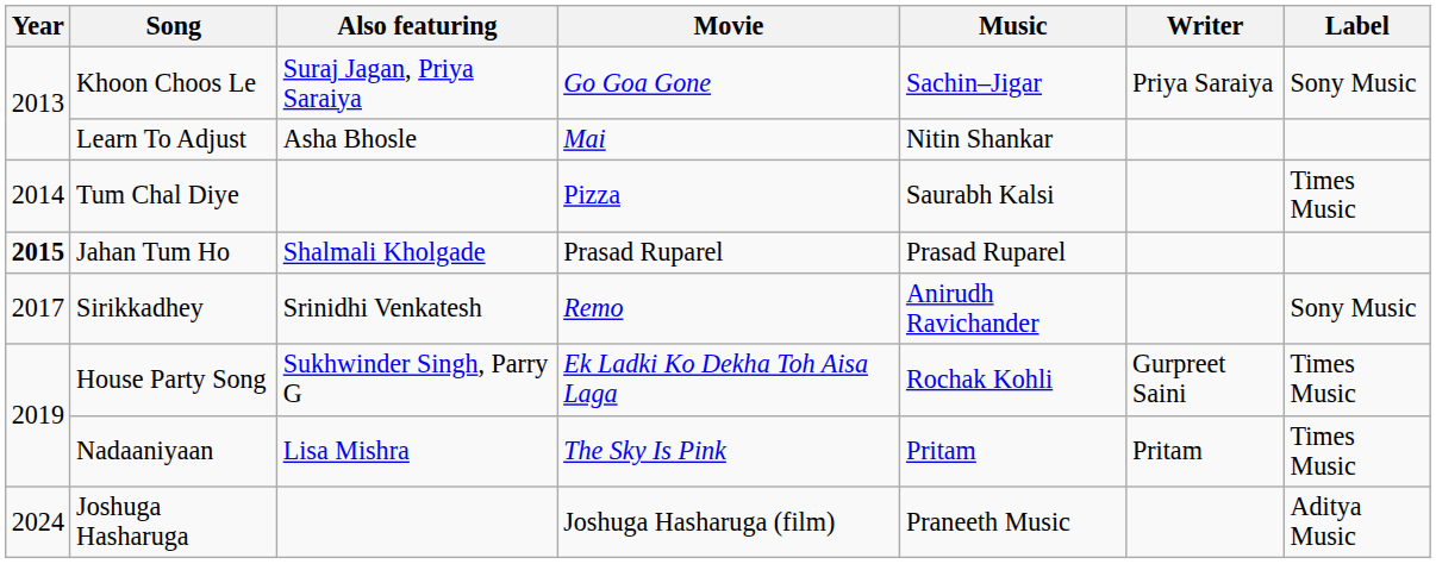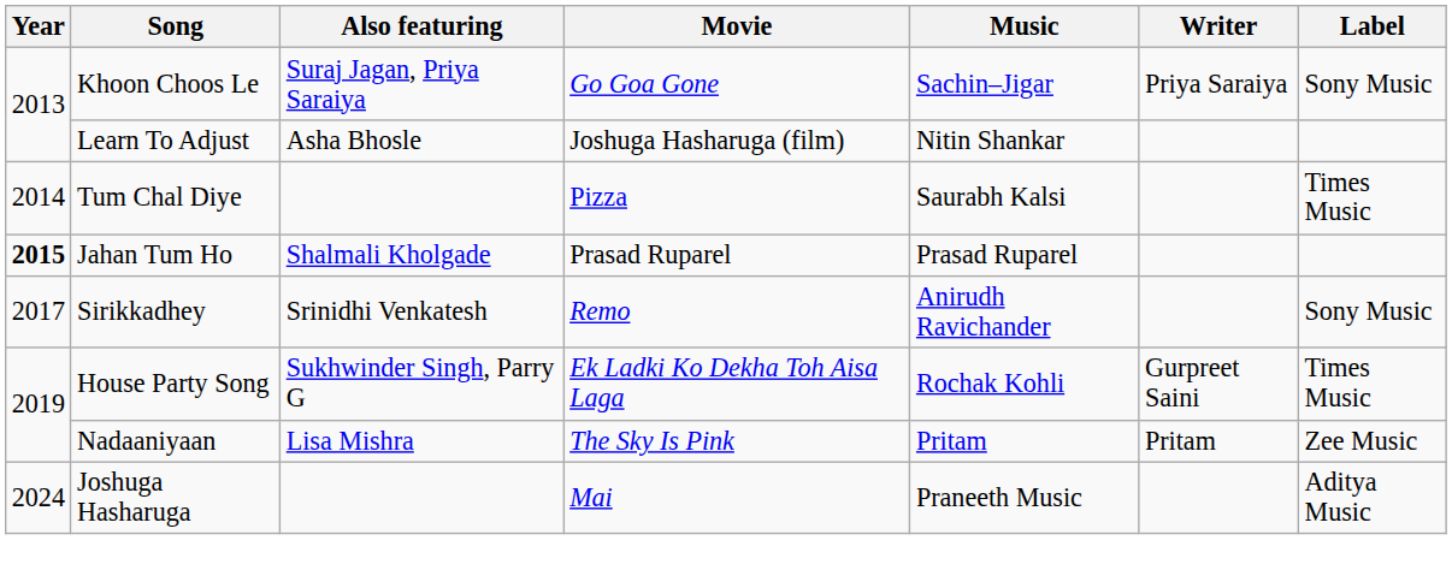 <table class="wikitable">
 <tr>
 <th>Year</th>
 <th>Song</th>
 <th>Also featuring</th>
 <th>Movie</th>
 <th>Music</th>
 <th>Writer</th>
 <th>Label</th>
 </tr>
 <tr>
 <td rowspan="2">2013</td>
 <td>Khoon Choos Le</td>
 <td><a href='#'>Suraj Jagan</a>, <a href='#'>Priya Saraiya</a></td>
 <td><em><a href='#'>Go Goa Gone</a></em></td>
 <td><a href='#'>Sachin–Jigar</a></td>
 <td>Priya Saraiya</td>
 <td>Sony Music</td>
 </tr>
 <tr>
 <td>Learn To Adjust</td>
 <td>Asha Bhosle</td>
-<td><a href='#'><em>Mai</em></a></td>
+<td>Joshuga Hasharuga (film)</td>
 <td>Nitin Shankar</td>
 <td></td>
 <td></td>
 </tr>
 <tr>
 <td>2014</td>
 <td>Tum Chal Diye</td>
 <td></td>
 <td><a href='#'>Pizza</a></td>
 <td>Saurabh Kalsi</td>
 <td></td>
 <td>Times Music</td>
 </tr>
 <tr>
 <td><strong>2015</strong></td>
 <td>Jahan Tum Ho</td>
 <td><a href='#'>Shalmali Kholgade</a></td>
 <td>Prasad Ruparel</td>
 <td>Prasad Ruparel</td>
 <td></td>
 <td></td>
 </tr>
 <tr>
 <td>2017</td>
 <td>Sirikkadhey</td>
 <td>Srinidhi Venkatesh</td>
 <td><em><a href='#'>Remo</a></em></td>
 <td><a href='#'>Anirudh Ravichander</a></td>
 <td></td>
 <td>Sony Music</td>
 </tr>
 <tr>
 <td rowspan="2">2019</td>
 <td>House Party Song</td>
 <td><a href='#'>Sukhwinder Singh</a>, Parry G</td>
 <td><em><a href='#'>Ek Ladki Ko Dekha Toh Aisa Laga</a></em></td>
 <td><a href='#'>Rochak Kohli</a></td>
 <td>Gurpreet Saini</td>
 <td>Times Music</td>
 </tr>
 <tr>
 <td>Nadaaniyaan</td>
 <td><a href='#'>Lisa Mishra</a></td>
 <td><em><a href='#'>The Sky Is Pink</a></em></td>
 <td><a href='#'>Pritam</a></td>
 <td>Pritam</td>
-<td>Times Music</td>
+<td>Zee Music</td>
 </tr>
 <tr>
 <td>2024</td>
 <td>Joshuga Hasharuga</td>
 <td></td>
-<td>Joshuga Hasharuga (film)</td>
+<td><a href='#'><em>Mai</em></a></td>
 <td>Praneeth Music</td>
 <td></td>
 <td>Aditya Music</td>
 </tr>
 </table>
